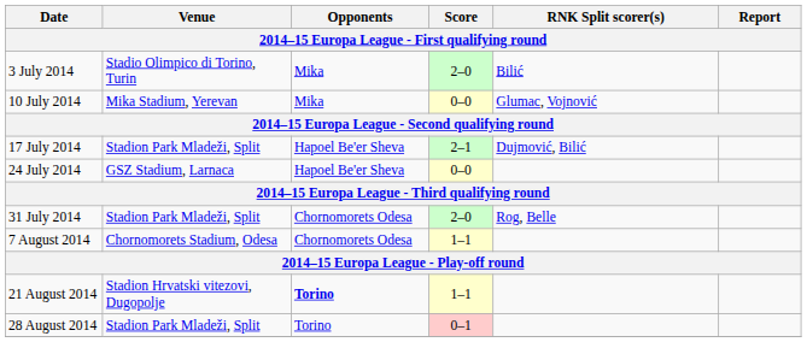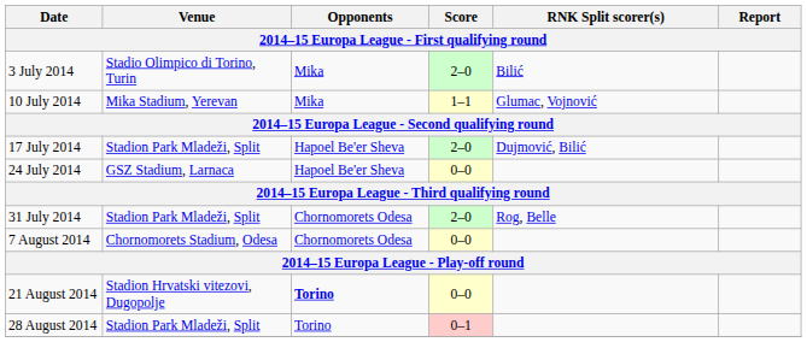 <table class="wikitable" style="font-size:95%;">
 <tr>
 <th width=125>Date</th>
 <th width=250>Venue</th>
 <th width=170>Opponents</th>
 <th width= 75>Score</th>
 <th width=320>RNK Split scorer(s)</th>
 <th width=100>Report</th>
 </tr>
 <tr>
 <th colspan=7><a href='#'>2014–15 Europa League - First qualifying round</a></th>
 </tr>
 <tr>
 <td>3 July 2014</td>
 <td><a href='#'>Stadio Olimpico di Torino</a>, <a href='#'>Turin</a></td>
 <td> <a href='#'>Mika</a></td>
 <td align=center bgcolor=#CCFFCC>2–0</td>
 <td><a href='#'>Bilić</a></td>
 <td></td>
 </tr>
 <tr>
 <td>10 July 2014</td>
 <td><a href='#'>Mika Stadium</a>, <a href='#'>Yerevan</a></td>
 <td> <a href='#'>Mika</a></td>
-<td align=center bgcolor=#FFFFCC>0–0</td>
+<td align=center bgcolor=#FFFFCC>1–1</td>
 <td><a href='#'>Glumac</a>, <a href='#'>Vojnović</a></td>
 <td></td>
 </tr>
 <tr>
 <th colspan=7><a href='#'>2014–15 Europa League - Second qualifying round</a></th>
 </tr>
 <tr>
 <td>17 July 2014</td>
 <td><a href='#'>Stadion Park Mladeži</a>, <a href='#'>Split</a></td>
 <td> <a href='#'>Hapoel Be'er Sheva</a></td>
-<td align=center bgcolor=#CCFFCC>2–1</td>
+<td align=center bgcolor=#CCFFCC>2–0</td>
 <td><a href='#'>Dujmović</a>, <a href='#'>Bilić</a></td>
 <td></td>
 </tr>
 <tr>
 <td>24 July 2014</td>
 <td><a href='#'>GSZ Stadium</a>, <a href='#'>Larnaca</a></td>
 <td> <a href='#'>Hapoel Be'er Sheva</a></td>
 <td align=center bgcolor=#FFFFCC>0–0</td>
 <td></td>
 <td></td>
 </tr>
 <tr>
 <th colspan=7><a href='#'>2014–15 Europa League - Third qualifying round</a></th>
 </tr>
 <tr>
 <td>31 July 2014</td>
 <td><a href='#'>Stadion Park Mladeži</a>, <a href='#'>Split</a></td>
 <td> <a href='#'>Chornomorets Odesa</a></td>
 <td align=center bgcolor=#CCFFCC>2–0</td>
 <td><a href='#'>Rog</a>, <a href='#'>Belle</a></td>
 <td></td>
 </tr>
 <tr>
 <td>7 August 2014</td>
 <td><a href='#'>Chornomorets Stadium</a>, <a href='#'>Odesa</a></td>
 <td> <a href='#'>Chornomorets Odesa</a></td>
-<td align=center bgcolor=#FFFFCC>1–1</td>
+<td align=center bgcolor=#FFFFCC>0–0</td>
 <td></td>
 <td></td>
 </tr>
 <tr>
 <th colspan=7><a href='#'>2014–15 Europa League - Play-off round</a></th>
 </tr>
 <tr>
 <td>21 August 2014</td>
 <td><a href='#'>Stadion Hrvatski vitezovi</a>, <a href='#'>Dugopolje</a></td>
 <td><strong> <a href='#'>Torino</a></strong></td>
-<td align=center bgcolor=#FFFFCC>1–1</td>
+<td align=center bgcolor=#FFFFCC>0–0</td>
 <td></td>
 <td></td>
 </tr>
 <tr>
 <td>28 August 2014</td>
 <td><a href='#'>Stadion Park Mladeži</a>, <a href='#'>Split</a></td>
 <td> <a href='#'>Torino</a></td>
 <td align=center bgcolor=#FFCCCC>0–1</td>
 <td></td>
 <td></td>
 </tr>
 <tr>
 </tr>
 </table>
